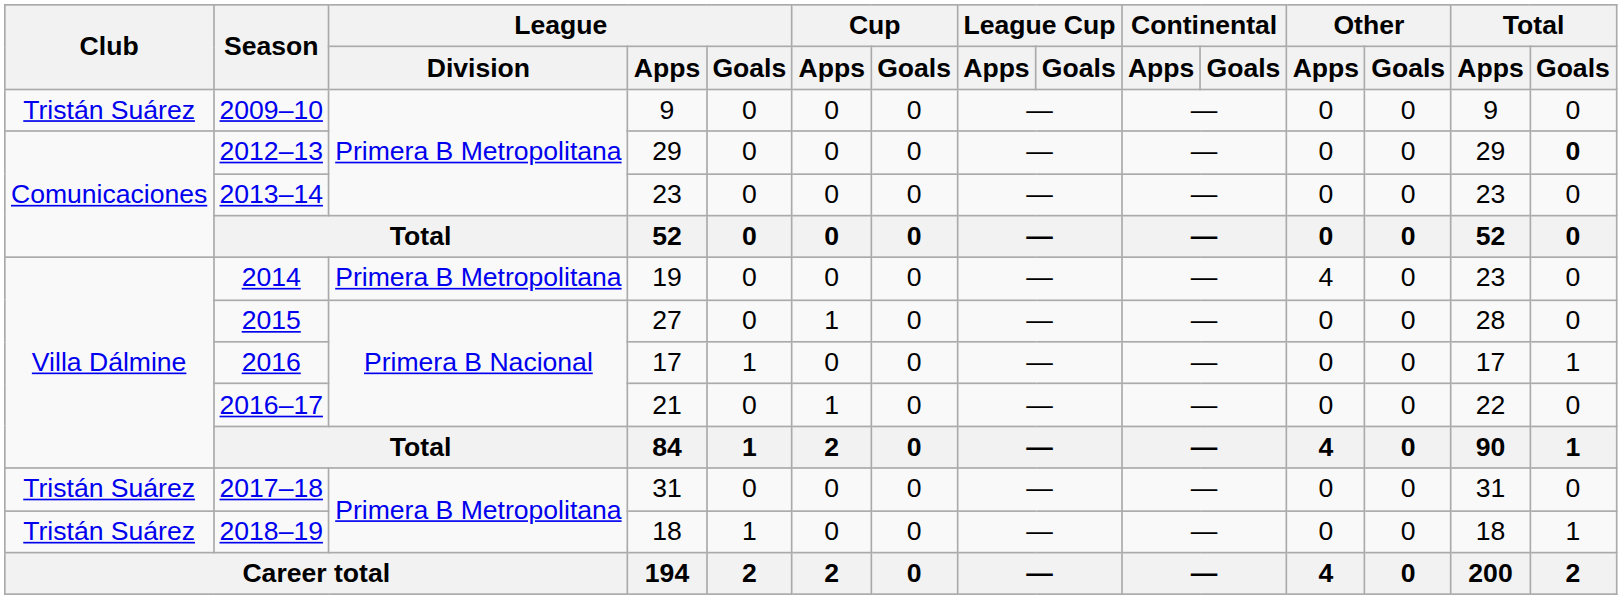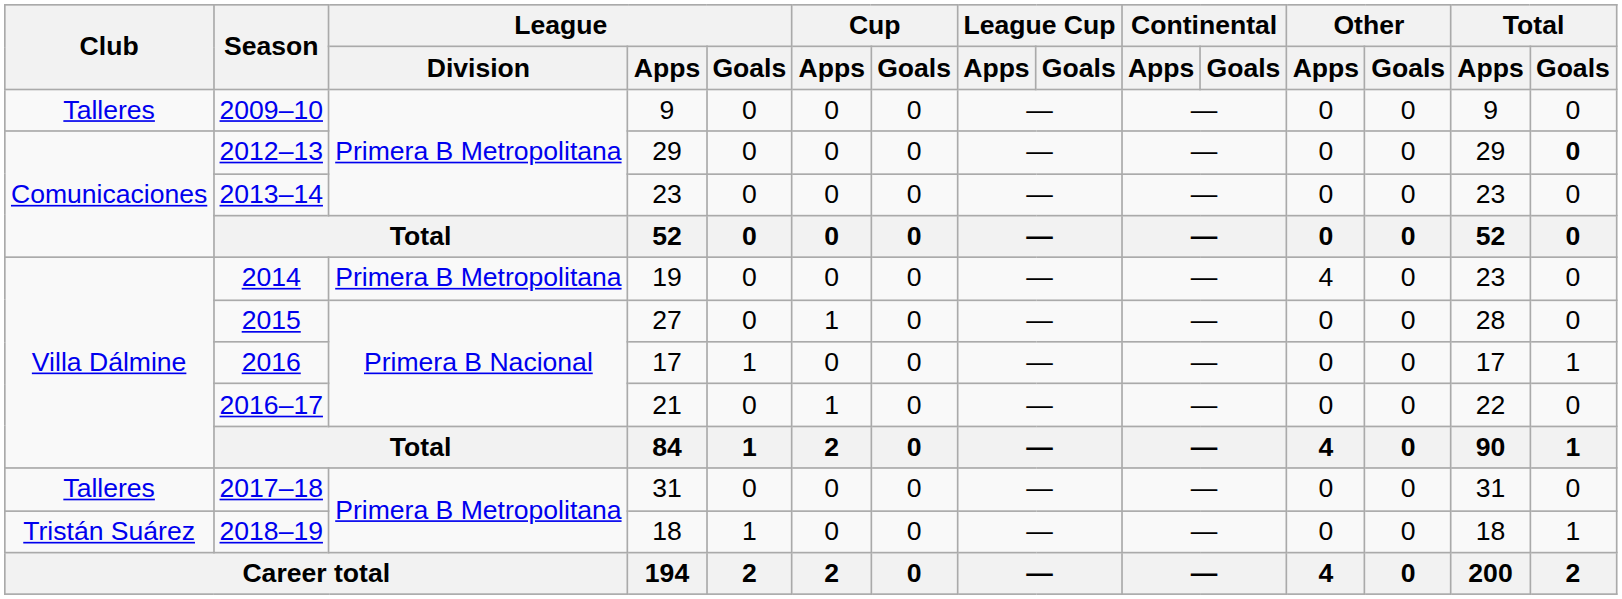 <table class="wikitable" style="text-align:center">
 <tr>
 <th rowspan="2">Club</th>
 <th rowspan="2">Season</th>
 <th colspan="3">League</th>
 <th colspan="2">Cup</th>
 <th colspan="2">League Cup</th>
 <th colspan="2">Continental</th>
 <th colspan="2">Other</th>
 <th colspan="2">Total</th>
 </tr>
 <tr>
 <th>Division</th>
 <th>Apps</th>
 <th>Goals</th>
 <th>Apps</th>
 <th>Goals</th>
 <th>Apps</th>
 <th>Goals</th>
 <th>Apps</th>
 <th>Goals</th>
 <th>Apps</th>
 <th>Goals</th>
 <th>Apps</th>
 <th>Goals</th>
 </tr>
 <tr>
-<td rowspan="1"><a href='#'>Tristán Suárez</a></td>
+<td rowspan="1"><a href='#'>Talleres</a></td>
 <td><a href='#'>2009–10</a></td>
 <td rowspan="3"><a href='#'>Primera B Metropolitana</a></td>
 <td>9</td>
 <td>0</td>
 <td>0</td>
 <td>0</td>
 <td colspan="2">—</td>
 <td colspan="2">—</td>
 <td>0</td>
 <td>0</td>
 <td>9</td>
 <td>0</td>
 </tr>
 <tr>
 <td rowspan="3"><a href='#'>Comunicaciones</a></td>
 <td><a href='#'>2012–13</a></td>
 <td>29</td>
 <td>0</td>
 <td>0</td>
 <td>0</td>
 <td colspan="2">—</td>
 <td colspan="2">—</td>
 <td>0</td>
 <td>0</td>
 <td>29</td>
 <td><strong>0</strong></td>
 </tr>
 <tr>
 <td><a href='#'>2013–14</a></td>
 <td>23</td>
 <td>0</td>
 <td>0</td>
 <td>0</td>
 <td colspan="2">—</td>
 <td colspan="2">—</td>
 <td>0</td>
 <td>0</td>
 <td>23</td>
 <td>0</td>
 </tr>
 <tr>
 <th colspan="2">Total</th>
 <th>52</th>
 <th>0</th>
 <th>0</th>
 <th>0</th>
 <th colspan="2">—</th>
 <th colspan="2">—</th>
 <th>0</th>
 <th>0</th>
 <th>52</th>
 <th>0</th>
 </tr>
 <tr>
 <td rowspan="5"><a href='#'>Villa Dálmine</a></td>
 <td><a href='#'>2014</a></td>
 <td rowspan="1"><a href='#'>Primera B Metropolitana</a></td>
 <td>19</td>
 <td>0</td>
 <td>0</td>
 <td>0</td>
 <td colspan="2">—</td>
 <td colspan="2">—</td>
 <td>4</td>
 <td>0</td>
 <td>23</td>
 <td>0</td>
 </tr>
 <tr>
 <td><a href='#'>2015</a></td>
 <td rowspan="3"><a href='#'>Primera B Nacional</a></td>
 <td>27</td>
 <td>0</td>
 <td>1</td>
 <td>0</td>
 <td colspan="2">—</td>
 <td colspan="2">—</td>
 <td>0</td>
 <td>0</td>
 <td>28</td>
 <td>0</td>
 </tr>
 <tr>
 <td><a href='#'>2016</a></td>
 <td>17</td>
 <td>1</td>
 <td>0</td>
 <td>0</td>
 <td colspan="2">—</td>
 <td colspan="2">—</td>
 <td>0</td>
 <td>0</td>
 <td>17</td>
 <td>1</td>
 </tr>
 <tr>
 <td><a href='#'>2016–17</a></td>
 <td>21</td>
 <td>0</td>
 <td>1</td>
 <td>0</td>
 <td colspan="2">—</td>
 <td colspan="2">—</td>
 <td>0</td>
 <td>0</td>
 <td>22</td>
 <td>0</td>
 </tr>
 <tr>
 <th colspan="2">Total</th>
 <th>84</th>
 <th>1</th>
 <th>2</th>
 <th>0</th>
 <th colspan="2">—</th>
 <th colspan="2">—</th>
 <th>4</th>
 <th>0</th>
 <th>90</th>
 <th>1</th>
 </tr>
 <tr>
-<td rowspan="1"><a href='#'>Tristán Suárez</a></td>
+<td rowspan="1"><a href='#'>Talleres</a></td>
 <td><a href='#'>2017–18</a></td>
 <td rowspan="2"><a href='#'>Primera B Metropolitana</a></td>
 <td>31</td>
 <td>0</td>
 <td>0</td>
 <td>0</td>
 <td colspan="2">—</td>
 <td colspan="2">—</td>
 <td>0</td>
 <td>0</td>
 <td>31</td>
 <td>0</td>
 </tr>
 <tr>
 <td rowspan="1"><a href='#'>Tristán Suárez</a></td>
 <td><a href='#'>2018–19</a></td>
 <td>18</td>
 <td>1</td>
 <td>0</td>
 <td>0</td>
 <td colspan="2">—</td>
 <td colspan="2">—</td>
 <td>0</td>
 <td>0</td>
 <td>18</td>
 <td>1</td>
 </tr>
 <tr>
 <th colspan="3">Career total</th>
 <th>194</th>
 <th>2</th>
 <th>2</th>
 <th>0</th>
 <th colspan="2">—</th>
 <th colspan="2">—</th>
 <th>4</th>
 <th>0</th>
 <th>200</th>
 <th>2</th>
 </tr>
 </table>
